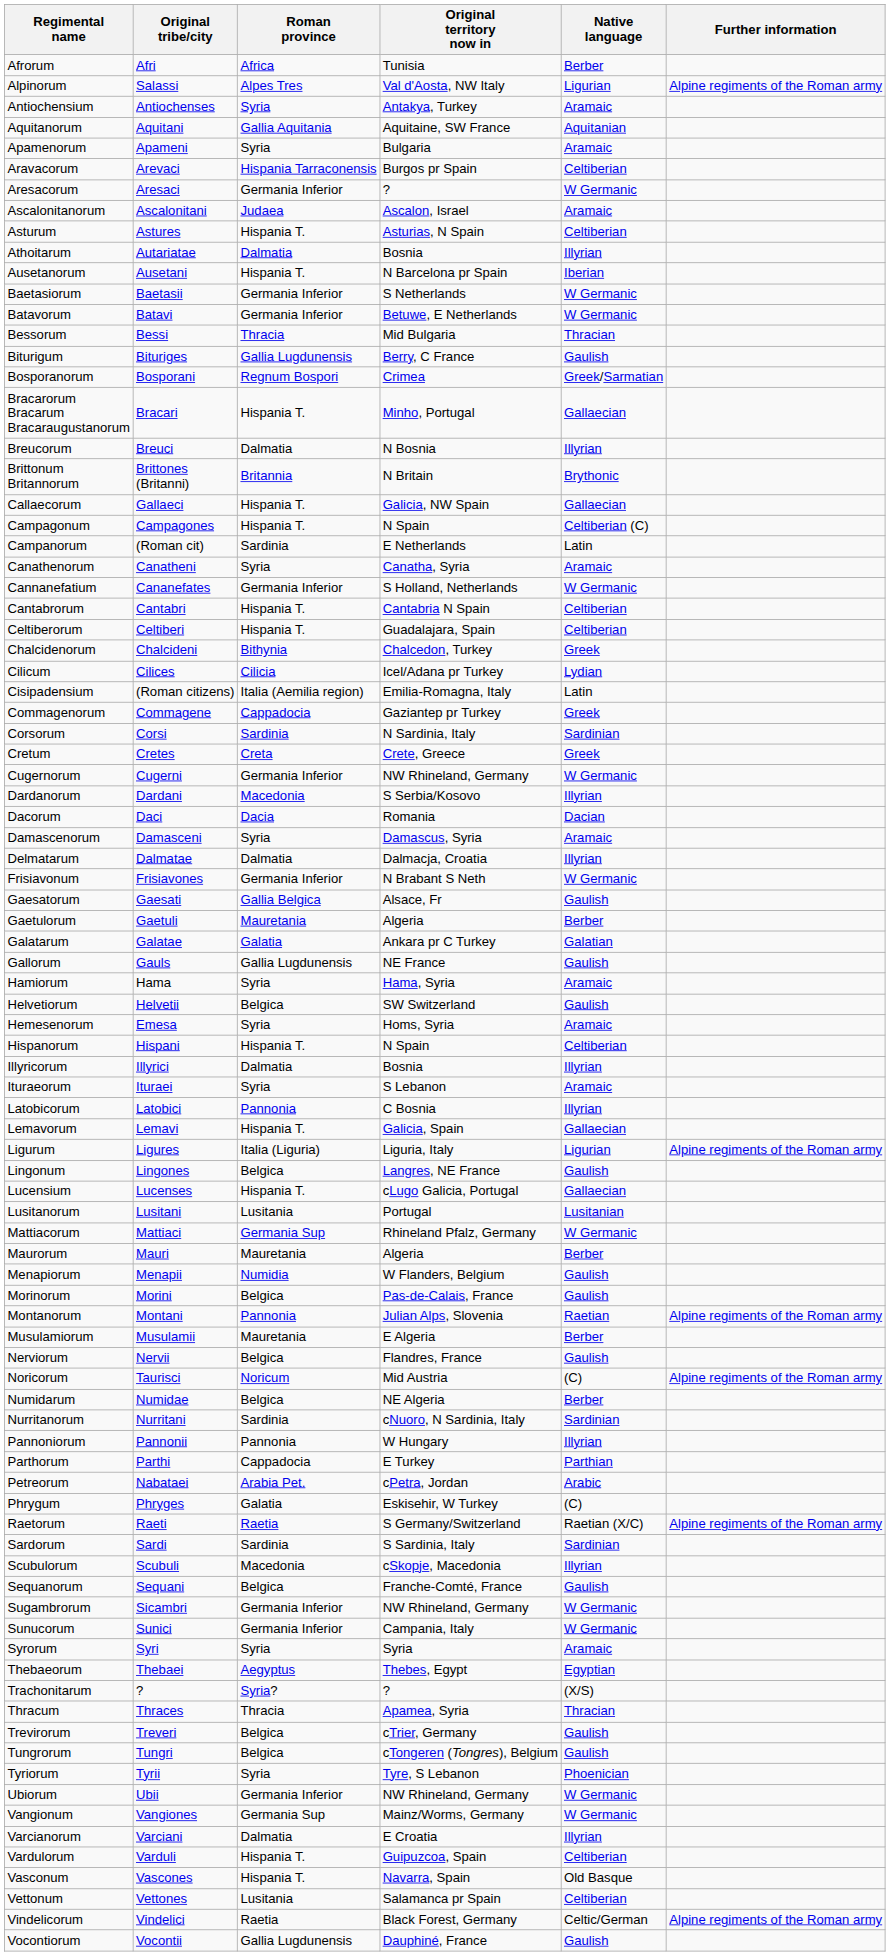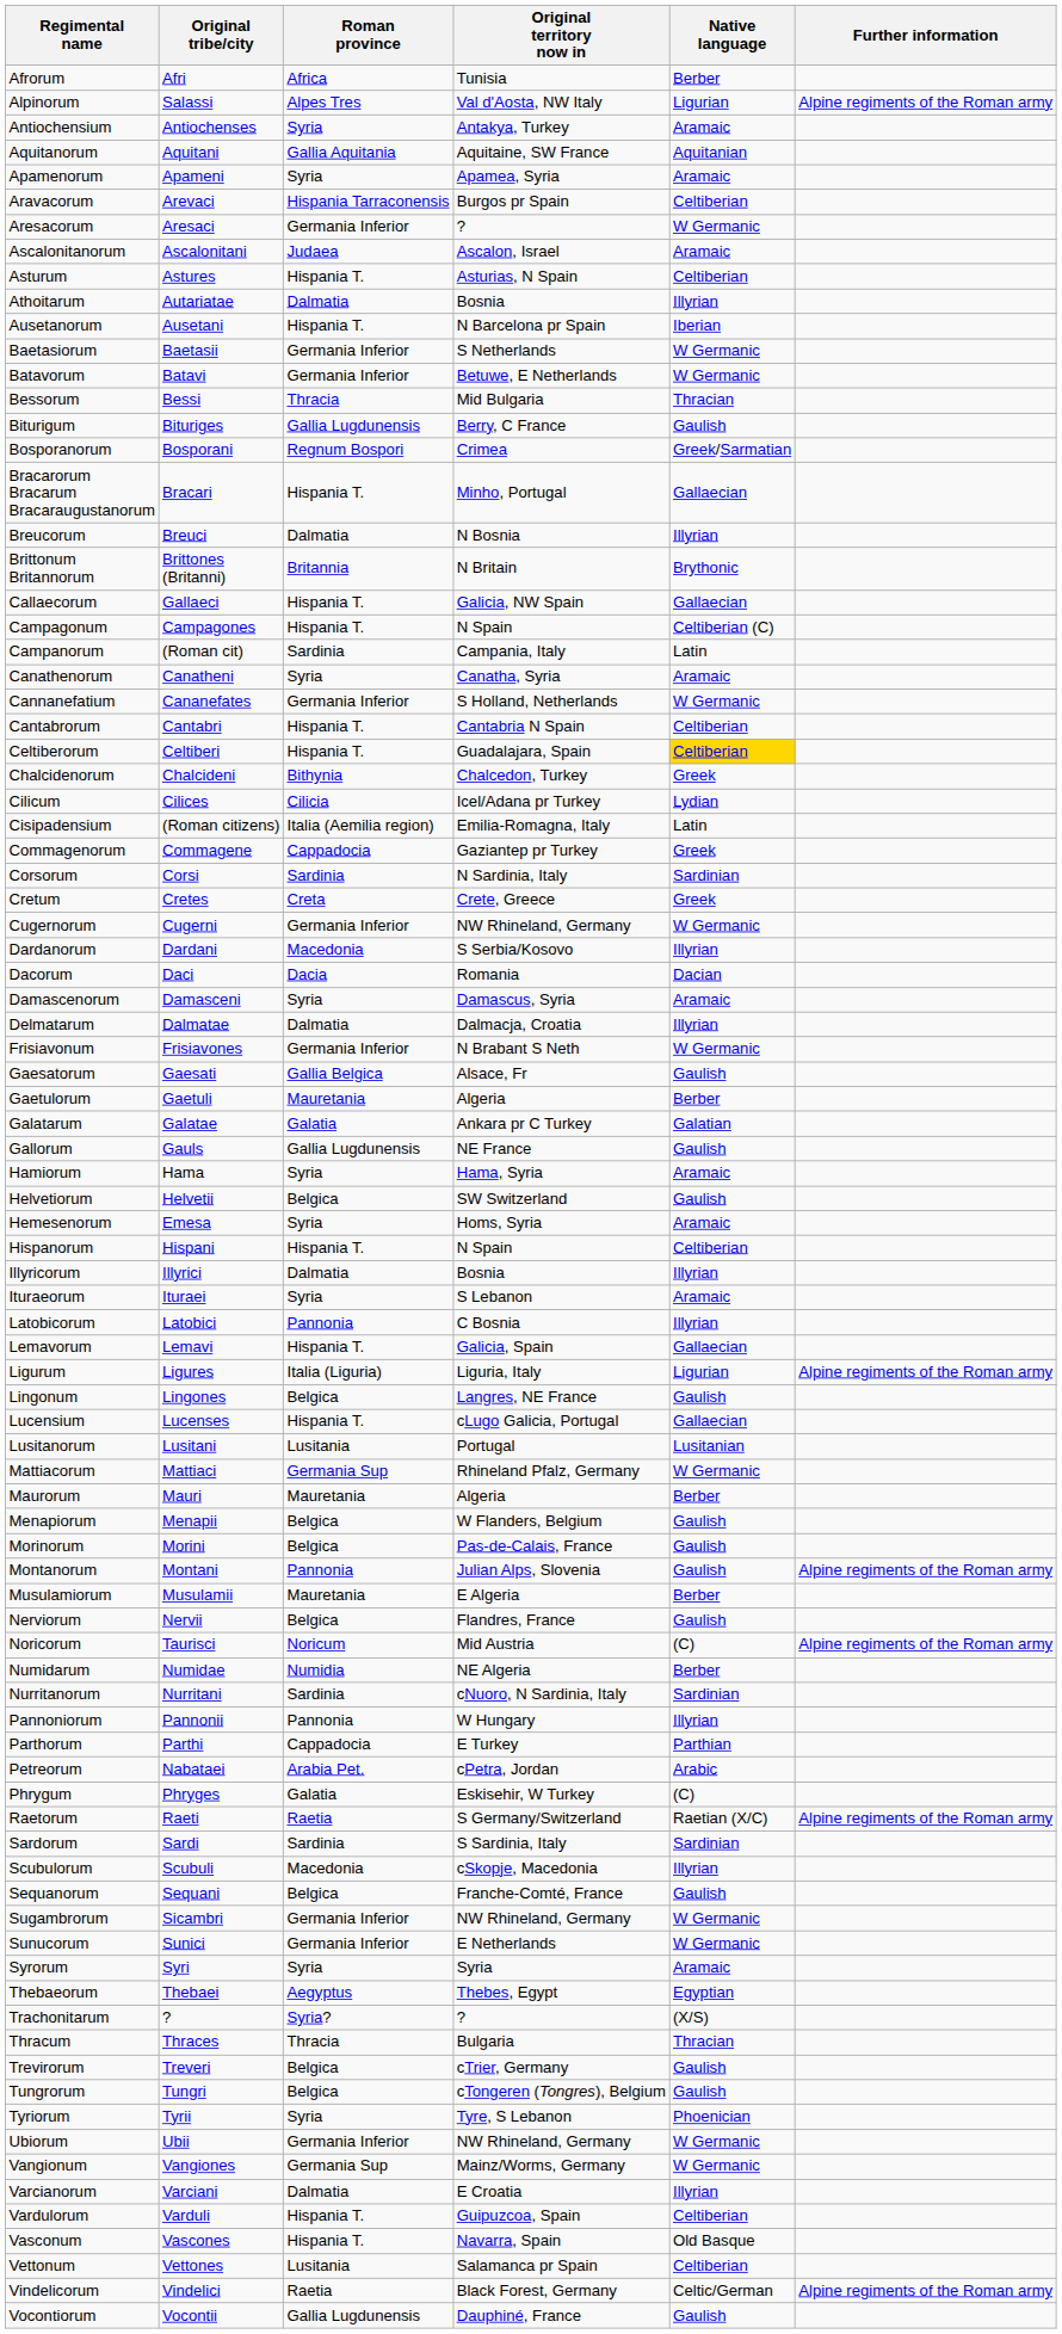 <table class="wikitable sortable">
 <tr>
 <th>Regimental<br>name</th>
 <th>Original<br>tribe/city</th>
 <th>Roman<br>province</th>
 <th>Original<br>territory<br>now in</th>
 <th>Native<br>language</th>
 <th>Further information</th>
 </tr>
 <tr>
 <td>Afrorum</td>
 <td><a href='#'>Afri</a></td>
 <td><a href='#'>Africa</a></td>
 <td>Tunisia</td>
 <td><a href='#'>Berber</a></td>
 <td></td>
 </tr>
 <tr>
 <td>Alpinorum</td>
 <td><a href='#'>Salassi</a></td>
 <td><a href='#'>Alpes Tres</a></td>
 <td><a href='#'>Val d'Aosta</a>, NW Italy</td>
 <td><a href='#'>Ligurian</a></td>
 <td><a href='#'>Alpine regiments of the Roman army</a></td>
 </tr>
 <tr>
 <td>Antiochensium</td>
 <td><a href='#'>Antiochenses</a></td>
 <td><a href='#'>Syria</a></td>
 <td><a href='#'>Antakya</a>, Turkey</td>
 <td><a href='#'>Aramaic</a></td>
 <td></td>
 </tr>
 <tr>
 <td>Aquitanorum</td>
 <td><a href='#'>Aquitani</a></td>
 <td><a href='#'>Gallia Aquitania</a></td>
 <td>Aquitaine, SW France</td>
 <td><a href='#'>Aquitanian</a></td>
 <td></td>
 </tr>
 <tr>
 <td>Apamenorum</td>
 <td><a href='#'>Apameni</a></td>
 <td>Syria</td>
-<td>Bulgaria</td>
+<td><a href='#'>Apamea</a>, Syria</td>
 <td><a href='#'>Aramaic</a></td>
 <td></td>
 </tr>
 <tr>
 <td>Aravacorum</td>
 <td><a href='#'>Arevaci</a></td>
 <td><a href='#'>Hispania Tarraconensis</a></td>
 <td>Burgos pr Spain</td>
 <td><a href='#'>Celtiberian</a></td>
 <td></td>
 </tr>
 <tr>
 <td>Aresacorum</td>
 <td><a href='#'>Aresaci</a></td>
 <td>Germania Inferior</td>
 <td>?</td>
 <td><a href='#'>W Germanic</a></td>
 <td></td>
 </tr>
 <tr>
 <td>Ascalonitanorum</td>
 <td><a href='#'>Ascalonitani</a></td>
 <td><a href='#'>Judaea</a></td>
 <td><a href='#'>Ascalon</a>, Israel</td>
 <td><a href='#'>Aramaic</a></td>
 <td></td>
 </tr>
 <tr>
 <td>Asturum</td>
 <td><a href='#'>Astures</a></td>
 <td>Hispania T.</td>
 <td><a href='#'>Asturias</a>, N Spain</td>
 <td><a href='#'>Celtiberian</a></td>
 <td></td>
 </tr>
 <tr>
 <td>Athoitarum</td>
 <td><a href='#'>Autariatae</a></td>
 <td><a href='#'>Dalmatia</a></td>
 <td>Bosnia</td>
 <td><a href='#'>Illyrian</a></td>
 <td></td>
 </tr>
 <tr>
 <td>Ausetanorum</td>
 <td><a href='#'>Ausetani</a></td>
 <td>Hispania T.</td>
 <td>N Barcelona pr Spain</td>
 <td><a href='#'>Iberian</a></td>
 <td></td>
 </tr>
 <tr>
 <td>Baetasiorum</td>
 <td><a href='#'>Baetasii</a></td>
 <td>Germania Inferior</td>
 <td>S Netherlands</td>
 <td><a href='#'>W Germanic</a></td>
 <td></td>
 </tr>
 <tr>
 <td>Batavorum</td>
 <td><a href='#'>Batavi</a></td>
 <td>Germania Inferior</td>
 <td><a href='#'>Betuwe</a>, E Netherlands</td>
 <td><a href='#'>W Germanic</a></td>
 <td></td>
 </tr>
 <tr>
 <td>Bessorum</td>
 <td><a href='#'>Bessi</a></td>
 <td><a href='#'>Thracia</a></td>
 <td>Mid Bulgaria</td>
 <td><a href='#'>Thracian</a></td>
 <td></td>
 </tr>
 <tr>
 <td>Biturigum</td>
 <td><a href='#'>Bituriges</a></td>
 <td><a href='#'>Gallia Lugdunensis</a></td>
 <td><a href='#'>Berry</a>, C France</td>
 <td><a href='#'>Gaulish</a></td>
 <td></td>
 </tr>
 <tr>
 <td>Bosporanorum</td>
 <td><a href='#'>Bosporani</a></td>
 <td><a href='#'>Regnum Bospori</a></td>
 <td><a href='#'>Crimea</a></td>
 <td><a href='#'>Greek</a>/<a href='#'>Sarmatian</a></td>
 <td></td>
 </tr>
 <tr>
 <td>Bracarorum<br>Bracarum<br>Bracaraugustanorum</td>
 <td><a href='#'>Bracari</a></td>
 <td>Hispania T.</td>
 <td><a href='#'>Minho</a>, Portugal</td>
 <td><a href='#'>Gallaecian</a></td>
 <td></td>
 </tr>
 <tr>
 <td>Breucorum</td>
 <td><a href='#'>Breuci</a></td>
 <td>Dalmatia</td>
 <td>N Bosnia</td>
 <td><a href='#'>Illyrian</a></td>
 <td></td>
 </tr>
 <tr>
 <td>Brittonum<br>Britannorum</td>
 <td><a href='#'>Brittones</a><br>(Britanni)</td>
 <td><a href='#'>Britannia</a></td>
 <td>N Britain</td>
 <td><a href='#'>Brythonic</a></td>
 <td></td>
 </tr>
 <tr>
 <td>Callaecorum</td>
 <td><a href='#'>Gallaeci</a></td>
 <td>Hispania T.</td>
 <td><a href='#'>Galicia</a>, NW Spain</td>
 <td><a href='#'>Gallaecian</a></td>
 </tr>
 <tr>
 <td>Campagonum</td>
 <td><a href='#'>Campagones</a></td>
 <td>Hispania T.</td>
 <td>N Spain</td>
 <td><a href='#'>Celtiberian</a> (C)</td>
 <td></td>
 </tr>
 <tr>
 <td>Campanorum</td>
 <td>(Roman cit)</td>
 <td>Sardinia</td>
-<td>E Netherlands</td>
+<td>Campania, Italy</td>
 <td>Latin</td>
 <td></td>
 </tr>
 <tr>
 <td>Canathenorum</td>
 <td><a href='#'>Canatheni</a></td>
 <td>Syria</td>
 <td><a href='#'>Canatha</a>, Syria</td>
 <td><a href='#'>Aramaic</a></td>
 <td></td>
 </tr>
 <tr>
 <td>Cannanefatium</td>
 <td><a href='#'>Cananefates</a></td>
 <td>Germania Inferior</td>
 <td>S Holland, Netherlands</td>
 <td><a href='#'>W Germanic</a></td>
 <td></td>
 </tr>
 <tr>
 <td>Cantabrorum</td>
 <td><a href='#'>Cantabri</a></td>
 <td>Hispania T.</td>
 <td><a href='#'>Cantabria</a> N Spain</td>
 <td><a href='#'>Celtiberian</a></td>
 <td></td>
 </tr>
 <tr>
 <td>Celtiberorum</td>
 <td><a href='#'>Celtiberi</a></td>
 <td>Hispania T.</td>
 <td>Guadalajara, Spain</td>
-<td><a href='#'>Celtiberian</a></td>
+<td style="background: gold;"><a href='#'>Celtiberian</a></td>
 <td></td>
 </tr>
 <tr>
 <td>Chalcidenorum</td>
 <td><a href='#'>Chalcideni</a></td>
 <td><a href='#'>Bithynia</a></td>
 <td><a href='#'>Chalcedon</a>, Turkey</td>
 <td><a href='#'>Greek</a></td>
 <td></td>
 </tr>
 <tr>
 <td>Cilicum</td>
 <td><a href='#'>Cilices</a></td>
 <td><a href='#'>Cilicia</a></td>
 <td>Icel/Adana pr Turkey</td>
 <td><a href='#'>Lydian</a></td>
 <td></td>
 </tr>
 <tr>
 <td>Cisipadensium</td>
 <td>(Roman citizens)</td>
 <td>Italia (Aemilia region)</td>
 <td>Emilia-Romagna, Italy</td>
 <td>Latin</td>
 <td></td>
 </tr>
 <tr>
 <td>Commagenorum</td>
 <td><a href='#'>Commagene</a></td>
 <td><a href='#'>Cappadocia</a></td>
 <td>Gaziantep pr Turkey</td>
 <td><a href='#'>Greek</a></td>
 <td></td>
 </tr>
 <tr>
 <td>Corsorum</td>
 <td><a href='#'>Corsi</a></td>
 <td><a href='#'>Sardinia</a></td>
 <td>N Sardinia, Italy</td>
 <td><a href='#'>Sardinian</a></td>
 <td></td>
 </tr>
 <tr>
 <td>Cretum</td>
 <td><a href='#'>Cretes</a></td>
 <td><a href='#'>Creta</a></td>
 <td><a href='#'>Crete</a>, Greece</td>
 <td><a href='#'>Greek</a></td>
 <td></td>
 </tr>
 <tr>
 <td>Cugernorum</td>
 <td><a href='#'>Cugerni</a></td>
 <td>Germania Inferior</td>
 <td>NW Rhineland, Germany</td>
 <td><a href='#'>W Germanic</a></td>
 <td></td>
 </tr>
 <tr>
 <td>Dardanorum</td>
 <td><a href='#'>Dardani</a></td>
 <td><a href='#'>Macedonia</a></td>
 <td>S Serbia/Kosovo</td>
 <td><a href='#'>Illyrian</a></td>
 <td></td>
 </tr>
 <tr>
 <td>Dacorum</td>
 <td><a href='#'>Daci</a></td>
 <td><a href='#'>Dacia</a></td>
 <td>Romania</td>
 <td><a href='#'>Dacian</a></td>
 <td></td>
 </tr>
 <tr>
 <td>Damascenorum</td>
 <td><a href='#'>Damasceni</a></td>
 <td>Syria</td>
 <td><a href='#'>Damascus</a>, Syria</td>
 <td><a href='#'>Aramaic</a></td>
 <td></td>
 </tr>
 <tr>
 <td>Delmatarum</td>
 <td><a href='#'>Dalmatae</a></td>
 <td>Dalmatia</td>
 <td>Dalmacja, Croatia</td>
 <td><a href='#'>Illyrian</a></td>
 <td></td>
 </tr>
 <tr>
 <td>Frisiavonum</td>
 <td><a href='#'>Frisiavones</a></td>
 <td>Germania Inferior</td>
 <td>N Brabant S Neth</td>
 <td><a href='#'>W Germanic</a></td>
 <td></td>
 </tr>
 <tr>
 <td>Gaesatorum</td>
 <td><a href='#'>Gaesati</a></td>
 <td><a href='#'>Gallia Belgica</a></td>
 <td>Alsace, Fr</td>
 <td><a href='#'>Gaulish</a></td>
 <td></td>
 </tr>
 <tr>
 <td>Gaetulorum</td>
 <td><a href='#'>Gaetuli</a></td>
 <td><a href='#'>Mauretania</a></td>
 <td>Algeria</td>
 <td><a href='#'>Berber</a></td>
 <td></td>
 </tr>
 <tr>
 <td>Galatarum</td>
 <td><a href='#'>Galatae</a></td>
 <td><a href='#'>Galatia</a></td>
 <td>Ankara pr C Turkey</td>
 <td><a href='#'>Galatian</a></td>
 <td></td>
 </tr>
 <tr>
 <td>Gallorum</td>
 <td><a href='#'>Gauls</a></td>
 <td>Gallia Lugdunensis</td>
 <td>NE France</td>
 <td><a href='#'>Gaulish</a></td>
 <td></td>
 </tr>
 <tr>
 <td>Hamiorum</td>
 <td>Hama</td>
 <td>Syria</td>
 <td><a href='#'>Hama</a>, Syria</td>
 <td><a href='#'>Aramaic</a></td>
 <td></td>
 </tr>
 <tr>
 <td>Helvetiorum</td>
 <td><a href='#'>Helvetii</a></td>
 <td>Belgica</td>
 <td>SW Switzerland</td>
 <td><a href='#'>Gaulish</a></td>
 <td></td>
 </tr>
 <tr>
 <td>Hemesenorum</td>
 <td><a href='#'>Emesa</a></td>
 <td>Syria</td>
 <td>Homs, Syria</td>
 <td><a href='#'>Aramaic</a></td>
 <td></td>
 </tr>
 <tr>
 <td>Hispanorum</td>
 <td><a href='#'>Hispani</a></td>
 <td>Hispania T.</td>
 <td>N Spain</td>
 <td><a href='#'>Celtiberian</a></td>
 <td></td>
 </tr>
 <tr>
 <td>Illyricorum</td>
 <td><a href='#'>Illyrici</a></td>
 <td>Dalmatia</td>
 <td>Bosnia</td>
 <td><a href='#'>Illyrian</a></td>
 <td></td>
 </tr>
 <tr>
 <td>Ituraeorum</td>
 <td><a href='#'>Ituraei</a></td>
 <td>Syria</td>
 <td>S Lebanon</td>
 <td><a href='#'>Aramaic</a></td>
 <td></td>
 </tr>
 <tr>
 <td>Latobicorum</td>
 <td><a href='#'>Latobici</a></td>
 <td><a href='#'>Pannonia</a></td>
 <td>C Bosnia</td>
 <td><a href='#'>Illyrian</a></td>
 <td></td>
 </tr>
 <tr>
 <td>Lemavorum</td>
 <td><a href='#'>Lemavi</a></td>
 <td>Hispania T.</td>
 <td><a href='#'>Galicia</a>, Spain</td>
 <td><a href='#'>Gallaecian</a></td>
 <td></td>
 </tr>
 <tr>
 <td>Ligurum</td>
 <td><a href='#'>Ligures</a></td>
 <td>Italia (Liguria)</td>
 <td>Liguria, Italy</td>
 <td><a href='#'>Ligurian</a></td>
 <td><a href='#'>Alpine regiments of the Roman army</a></td>
 </tr>
 <tr>
 <td>Lingonum</td>
 <td><a href='#'>Lingones</a></td>
 <td>Belgica</td>
 <td><a href='#'>Langres</a>, NE France</td>
 <td><a href='#'>Gaulish</a></td>
 <td></td>
 </tr>
 <tr>
 <td>Lucensium</td>
 <td><a href='#'>Lucenses</a></td>
 <td>Hispania T.</td>
 <td>c<a href='#'>Lugo</a> Galicia, Portugal</td>
 <td><a href='#'>Gallaecian</a></td>
 <td></td>
 </tr>
 <tr>
 <td>Lusitanorum</td>
 <td><a href='#'>Lusitani</a></td>
 <td>Lusitania</td>
 <td>Portugal</td>
 <td><a href='#'>Lusitanian</a></td>
 <td></td>
 </tr>
 <tr>
 <td>Mattiacorum</td>
 <td><a href='#'>Mattiaci</a></td>
 <td><a href='#'>Germania Sup</a></td>
 <td>Rhineland Pfalz, Germany</td>
 <td><a href='#'>W Germanic</a></td>
 <td></td>
 </tr>
 <tr>
 <td>Maurorum</td>
 <td><a href='#'>Mauri</a></td>
 <td>Mauretania</td>
 <td>Algeria</td>
 <td><a href='#'>Berber</a></td>
 <td></td>
 </tr>
 <tr>
 <td>Menapiorum</td>
 <td><a href='#'>Menapii</a></td>
-<td><a href='#'>Numidia</a></td>
+<td>Belgica</td>
 <td>W Flanders, Belgium</td>
 <td><a href='#'>Gaulish</a></td>
 <td></td>
 </tr>
 <tr>
 <td>Morinorum</td>
 <td><a href='#'>Morini</a></td>
 <td>Belgica</td>
 <td><a href='#'>Pas-de-Calais</a>, France</td>
 <td><a href='#'>Gaulish</a></td>
 <td></td>
 </tr>
 <tr>
 <td>Montanorum</td>
 <td><a href='#'>Montani</a></td>
 <td><a href='#'>Pannonia</a></td>
 <td><a href='#'>Julian Alps</a>, Slovenia</td>
-<td><a href='#'>Raetian</a></td>
+<td><a href='#'>Gaulish</a></td>
 <td><a href='#'>Alpine regiments of the Roman army</a></td>
 </tr>
 <tr>
 <td>Musulamiorum</td>
 <td><a href='#'>Musulamii</a></td>
 <td>Mauretania</td>
 <td>E Algeria</td>
 <td><a href='#'>Berber</a></td>
 <td></td>
 </tr>
 <tr>
 <td>Nerviorum</td>
 <td><a href='#'>Nervii</a></td>
 <td>Belgica</td>
 <td>Flandres, France</td>
 <td><a href='#'>Gaulish</a></td>
 <td></td>
 </tr>
 <tr>
 <td>Noricorum</td>
 <td><a href='#'>Taurisci</a></td>
 <td><a href='#'>Noricum</a></td>
 <td>Mid Austria</td>
 <td>(C)</td>
 <td><a href='#'>Alpine regiments of the Roman army</a></td>
 </tr>
 <tr>
 <td>Numidarum</td>
 <td><a href='#'>Numidae</a></td>
-<td>Belgica</td>
+<td><a href='#'>Numidia</a></td>
 <td>NE Algeria</td>
 <td><a href='#'>Berber</a></td>
 <td></td>
 </tr>
 <tr>
 <td>Nurritanorum</td>
 <td><a href='#'>Nurritani</a></td>
 <td>Sardinia</td>
 <td>c<a href='#'>Nuoro</a>, N Sardinia, Italy</td>
 <td><a href='#'>Sardinian</a></td>
 <td></td>
 </tr>
 <tr>
 <td>Pannoniorum</td>
 <td><a href='#'>Pannonii</a></td>
 <td>Pannonia</td>
 <td>W Hungary</td>
 <td><a href='#'>Illyrian</a></td>
 <td></td>
 </tr>
 <tr>
 <td>Parthorum</td>
 <td><a href='#'>Parthi</a></td>
 <td>Cappadocia</td>
 <td>E Turkey</td>
 <td><a href='#'>Parthian</a></td>
 <td></td>
 </tr>
 <tr>
 <td>Petreorum</td>
 <td><a href='#'>Nabataei</a></td>
 <td><a href='#'>Arabia Pet.</a></td>
 <td>c<a href='#'>Petra</a>, Jordan</td>
 <td><a href='#'>Arabic</a></td>
 <td></td>
 </tr>
 <tr>
 <td>Phrygum</td>
 <td><a href='#'>Phryges</a></td>
 <td>Galatia</td>
 <td>Eskisehir, W Turkey</td>
 <td>(C)</td>
 <td></td>
 </tr>
 <tr>
 <td>Raetorum</td>
 <td><a href='#'>Raeti</a></td>
 <td><a href='#'>Raetia</a></td>
 <td>S Germany/Switzerland</td>
 <td>Raetian (X/C)</td>
 <td><a href='#'>Alpine regiments of the Roman army</a></td>
 </tr>
 <tr>
 <td>Sardorum</td>
 <td><a href='#'>Sardi</a></td>
 <td>Sardinia</td>
 <td>S Sardinia, Italy</td>
 <td><a href='#'>Sardinian</a></td>
 <td></td>
 </tr>
 <tr>
 <td>Scubulorum</td>
 <td><a href='#'>Scubuli</a></td>
 <td>Macedonia</td>
 <td>c<a href='#'>Skopje</a>, Macedonia</td>
 <td><a href='#'>Illyrian</a></td>
 <td></td>
 </tr>
 <tr>
 <td>Sequanorum</td>
 <td><a href='#'>Sequani</a></td>
 <td>Belgica</td>
 <td>Franche-Comté, France</td>
 <td><a href='#'>Gaulish</a></td>
 <td></td>
 </tr>
 <tr>
 <td>Sugambrorum</td>
 <td><a href='#'>Sicambri</a></td>
 <td>Germania Inferior</td>
 <td>NW Rhineland, Germany</td>
 <td><a href='#'>W Germanic</a></td>
 <td></td>
 </tr>
 <tr>
 <td>Sunucorum</td>
 <td><a href='#'>Sunici</a></td>
 <td>Germania Inferior</td>
-<td>Campania, Italy</td>
+<td>E Netherlands</td>
 <td><a href='#'>W Germanic</a></td>
 <td></td>
 </tr>
 <tr>
 <td>Syrorum</td>
 <td><a href='#'>Syri</a></td>
 <td>Syria</td>
 <td>Syria</td>
 <td><a href='#'>Aramaic</a></td>
 <td></td>
 </tr>
 <tr>
 <td>Thebaeorum</td>
 <td><a href='#'>Thebaei</a></td>
 <td><a href='#'>Aegyptus</a></td>
 <td><a href='#'>Thebes</a>, Egypt</td>
 <td><a href='#'>Egyptian</a></td>
 <td></td>
 </tr>
 <tr>
 <td>Trachonitarum</td>
 <td>?</td>
 <td><a href='#'>Syria</a>?</td>
 <td>?</td>
 <td>(X/S)</td>
 <td></td>
 </tr>
 <tr>
 <td>Thracum</td>
 <td><a href='#'>Thraces</a></td>
 <td>Thracia</td>
-<td><a href='#'>Apamea</a>, Syria</td>
+<td>Bulgaria</td>
 <td><a href='#'>Thracian</a></td>
 <td></td>
 </tr>
 <tr>
 <td>Trevirorum</td>
 <td><a href='#'>Treveri</a></td>
 <td>Belgica</td>
 <td>c<a href='#'>Trier</a>, Germany</td>
 <td><a href='#'>Gaulish</a></td>
 <td></td>
 </tr>
 <tr>
 <td>Tungrorum</td>
 <td><a href='#'>Tungri</a></td>
 <td>Belgica</td>
 <td>c<a href='#'>Tongeren</a> (<em>Tongres</em>), Belgium</td>
 <td><a href='#'>Gaulish</a></td>
 <td></td>
 </tr>
 <tr>
 <td>Tyriorum</td>
 <td><a href='#'>Tyrii</a></td>
 <td>Syria</td>
 <td><a href='#'>Tyre</a>, S Lebanon</td>
 <td><a href='#'>Phoenician</a></td>
 <td></td>
 </tr>
 <tr>
 <td>Ubiorum</td>
 <td><a href='#'>Ubii</a></td>
 <td>Germania Inferior</td>
 <td>NW Rhineland, Germany</td>
 <td><a href='#'>W Germanic</a></td>
 <td></td>
 </tr>
 <tr>
 <td>Vangionum</td>
 <td><a href='#'>Vangiones</a></td>
 <td>Germania Sup</td>
 <td>Mainz/Worms, Germany</td>
 <td><a href='#'>W Germanic</a></td>
 <td></td>
 </tr>
 <tr>
 <td>Varcianorum</td>
 <td><a href='#'>Varciani</a></td>
 <td>Dalmatia</td>
 <td>E Croatia</td>
 <td><a href='#'>Illyrian</a></td>
 <td></td>
 </tr>
 <tr>
 <td>Vardulorum</td>
 <td><a href='#'>Varduli</a></td>
 <td>Hispania T.</td>
 <td><a href='#'>Guipuzcoa</a>, Spain</td>
 <td><a href='#'>Celtiberian</a></td>
 <td></td>
 </tr>
 <tr>
 <td>Vasconum</td>
 <td><a href='#'>Vascones</a></td>
 <td>Hispania T.</td>
 <td><a href='#'>Navarra</a>, Spain</td>
 <td>Old Basque</td>
 <td></td>
 </tr>
 <tr>
 <td>Vettonum</td>
 <td><a href='#'>Vettones</a></td>
 <td>Lusitania</td>
 <td>Salamanca pr Spain</td>
 <td><a href='#'>Celtiberian</a></td>
 <td></td>
 </tr>
 <tr>
 <td>Vindelicorum</td>
 <td><a href='#'>Vindelici</a></td>
 <td>Raetia</td>
 <td>Black Forest, Germany</td>
 <td>Celtic/German</td>
 <td><a href='#'>Alpine regiments of the Roman army</a></td>
 </tr>
 <tr>
 <td>Vocontiorum</td>
 <td><a href='#'>Vocontii</a></td>
 <td>Gallia Lugdunensis</td>
 <td><a href='#'>Dauphiné</a>, France</td>
 <td><a href='#'>Gaulish</a></td>
 <td></td>
 </tr>
 </table>
